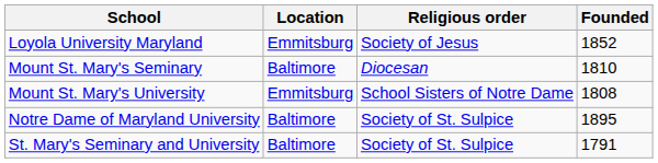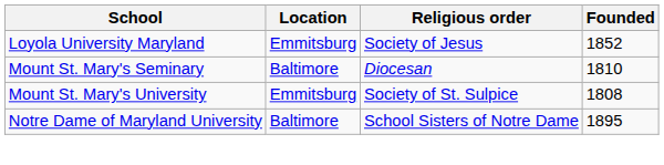 <table class="wikitable sortable">
 <tr>
 <th>School</th>
 <th>Location</th>
 <th>Religious order</th>
 <th>Founded</th>
 </tr>
 <tr>
 <td><a href='#'>Loyola University Maryland</a></td>
 <td><a href='#'>Emmitsburg</a></td>
 <td><a href='#'>Society of Jesus</a></td>
 <td>1852</td>
 </tr>
 <tr>
 <td><a href='#'>Mount St. Mary's Seminary</a></td>
 <td><a href='#'>Baltimore</a></td>
 <td><a href='#'><em>Diocesan</em></a></td>
 <td>1810</td>
 </tr>
 <tr>
 <td><a href='#'>Mount St. Mary's University</a></td>
 <td><a href='#'>Emmitsburg</a></td>
-<td><a href='#'>School Sisters of Notre Dame</a></td>
+<td><a href='#'>Society of St. Sulpice</a></td>
 <td>1808</td>
 </tr>
 <tr>
 <td><a href='#'>Notre Dame of Maryland University</a></td>
 <td><a href='#'>Baltimore</a></td>
-<td><a href='#'>Society of St. Sulpice</a></td>
+<td><a href='#'>School Sisters of Notre Dame</a></td>
 <td>1895</td>
 </tr>
-<tr>
-<td><a href='#'>St. Mary's Seminary and University</a></td>
-<td><a href='#'>Baltimore</a></td>
-<td><a href='#'>Society of St. Sulpice</a></td>
-<td>1791</td>
-</tr>
 </table>
